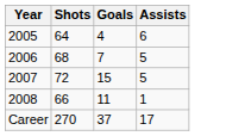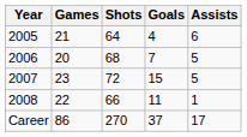 <table class="wikitable sortable">
 <tr>
 <th>Year</th>
+<th>Games</th>
 <th>Shots</th>
 <th>Goals</th>
 <th>Assists</th>
 </tr>
 <tr>
 <td>2005</td>
+<td>21</td>
 <td>64</td>
 <td>4</td>
 <td>6</td>
 </tr>
 <tr>
 <td>2006</td>
+<td>20</td>
 <td>68</td>
 <td>7</td>
 <td>5</td>
 </tr>
 <tr>
 <td>2007</td>
+<td>23</td>
 <td>72</td>
 <td>15</td>
 <td>5</td>
 </tr>
 <tr>
 <td>2008</td>
+<td>22</td>
 <td>66</td>
 <td>11</td>
 <td>1</td>
 </tr>
 <tr>
 <td>Career</td>
+<td>86</td>
 <td>270</td>
 <td>37</td>
 <td>17</td>
 </tr>
 </table>
